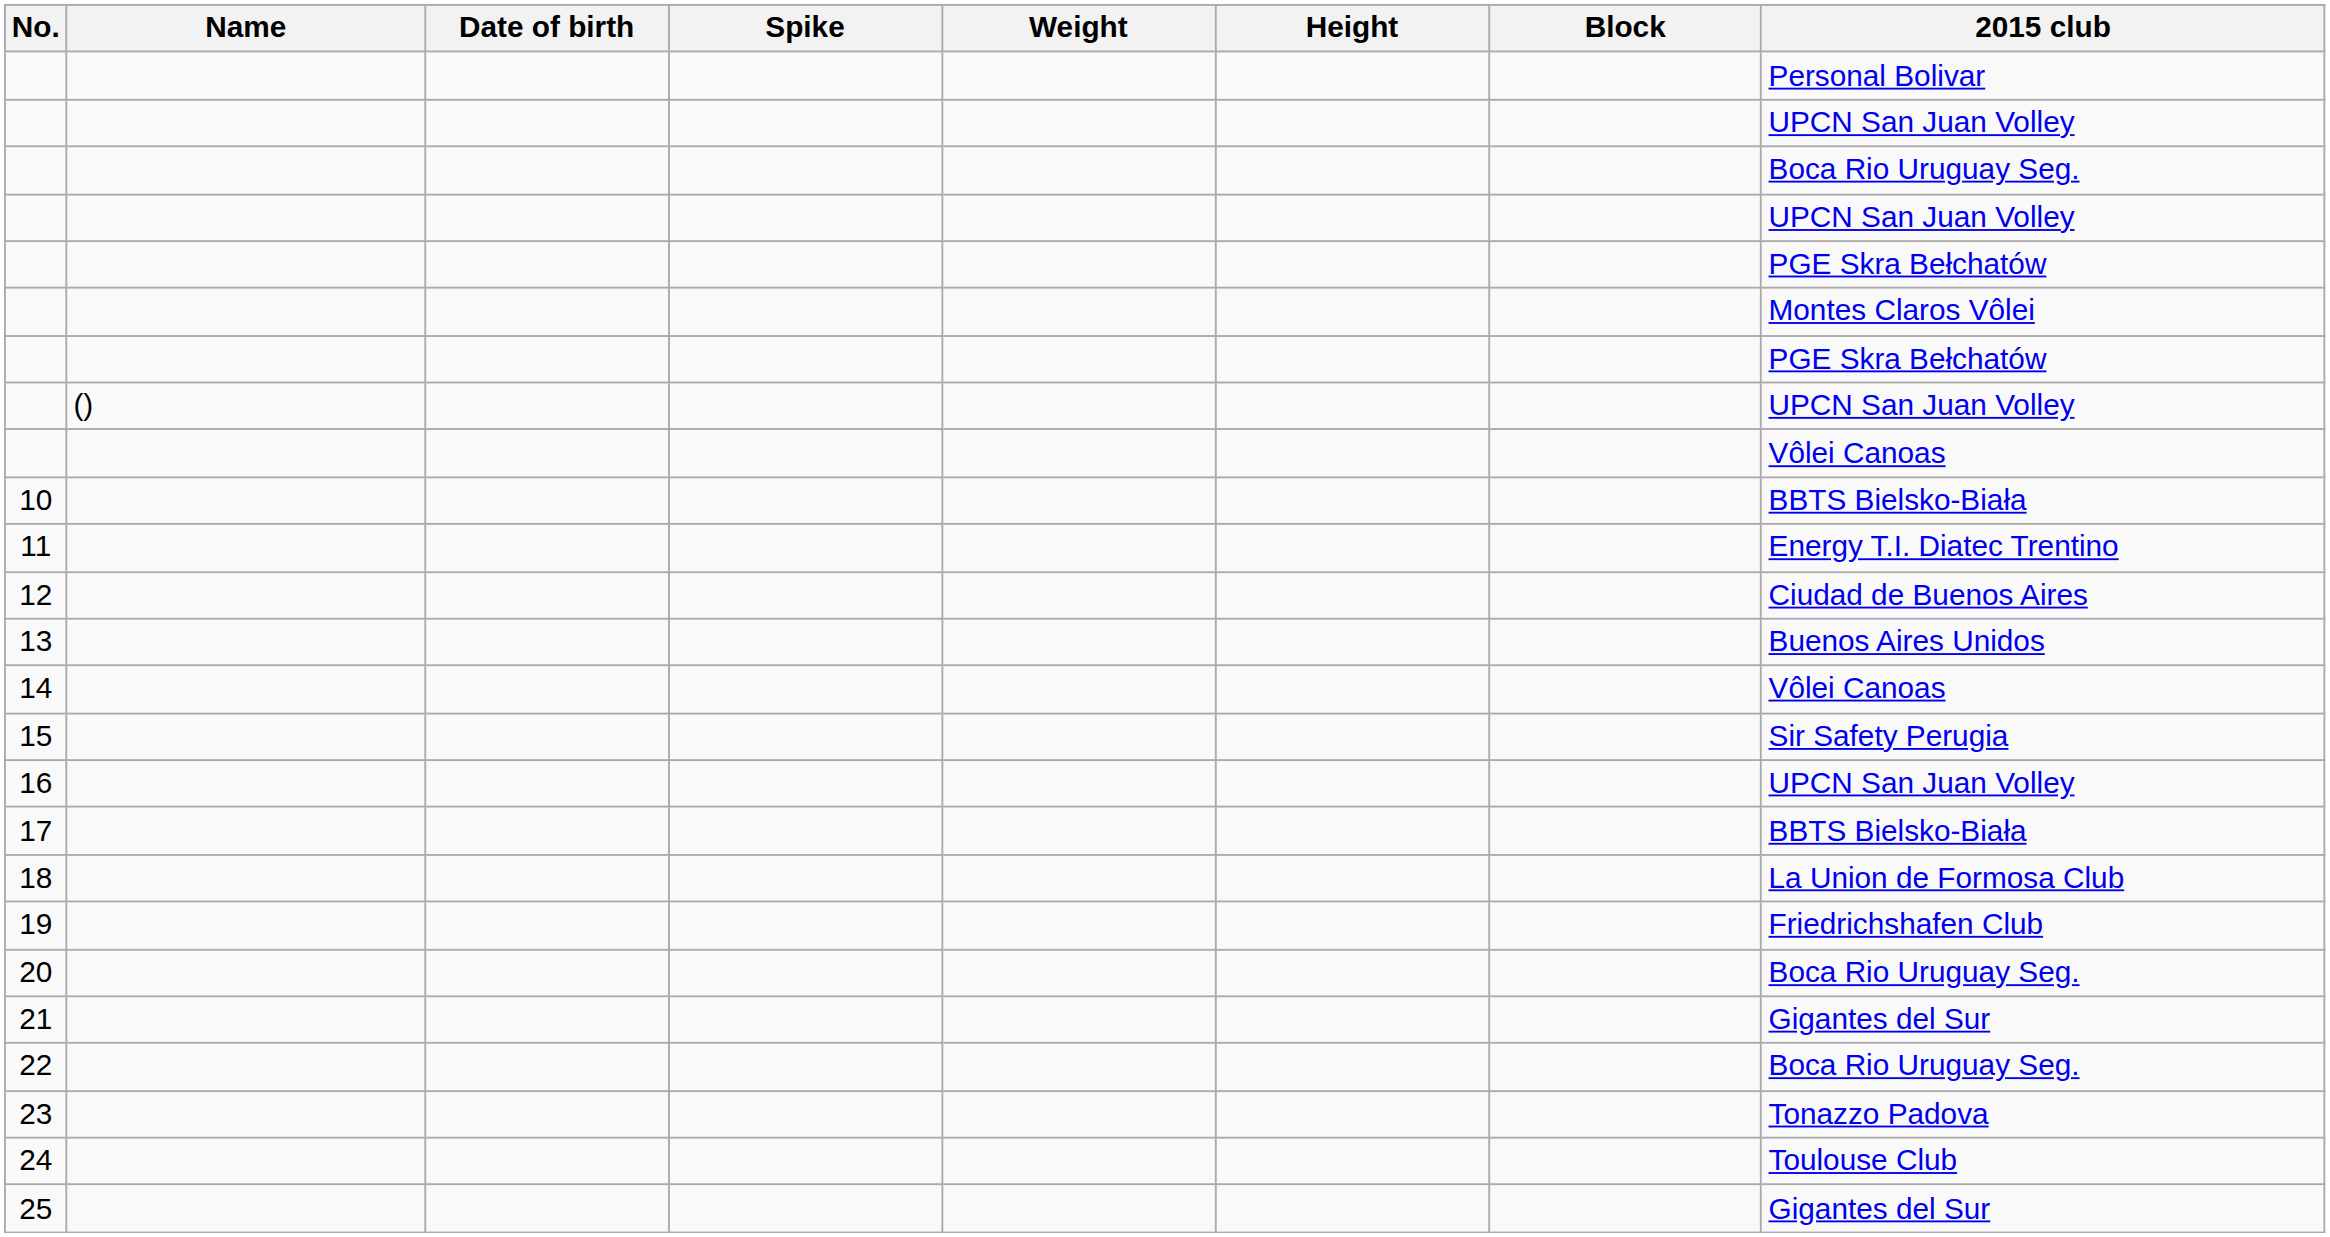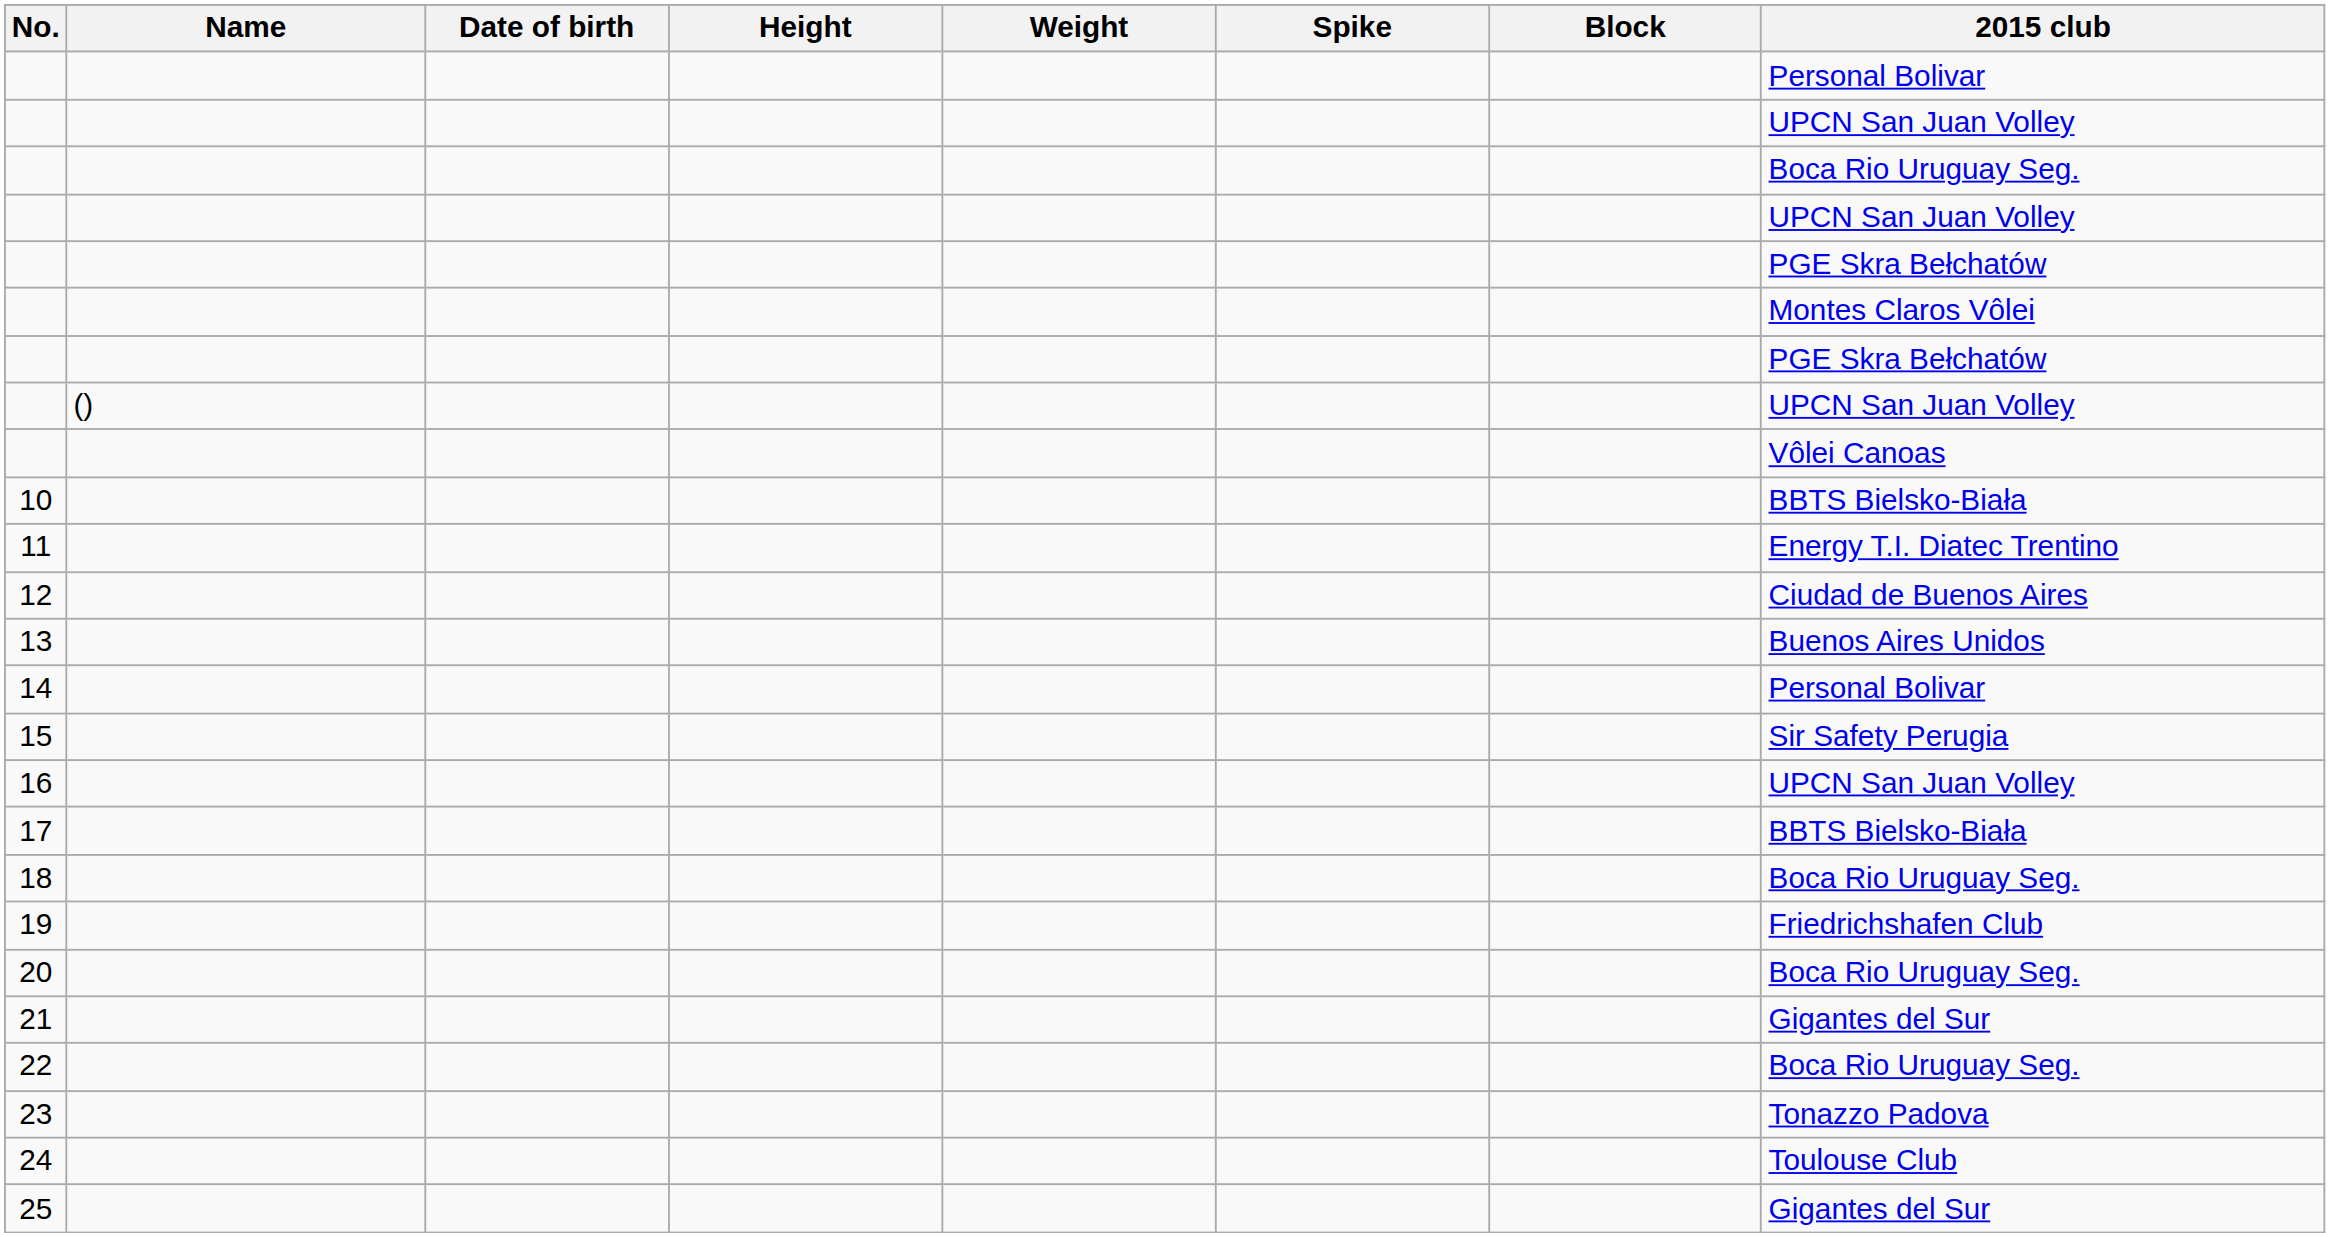 <table class="wikitable sortable" style="font-size:100%; text-align:center;">
 <tr>
 <th>No.</th>
 <th style="width:12em">Name</th>
 <th style="width:8em">Date of birth</th>
+<th style="width:9em">Height</th>
+<th style="width:9em">Weight</th>
 <th style="width:9em">Spike</th>
-<th style="width:9em">Weight</th>
-<th style="width:9em">Height</th>
 <th style="width:9em">Block</th>
 <th style="width:19em">2015 club</th>
 </tr>
 <tr>
 <td></td>
 <td style="text-align:left;"></td>
 <td style="text-align:right;"></td>
 <td></td>
 <td></td>
 <td></td>
 <td></td>
 <td style="text-align:left;"> <a href='#'>Personal Bolivar</a></td>
 </tr>
 <tr>
 <td></td>
 <td align=left></td>
 <td align=right></td>
 <td></td>
 <td></td>
 <td></td>
 <td></td>
 <td align=left> <a href='#'>UPCN San Juan Volley</a></td>
 </tr>
 <tr>
 <td></td>
 <td align=left></td>
 <td align=right></td>
 <td></td>
 <td></td>
 <td></td>
 <td></td>
 <td align=left> <a href='#'>Boca Rio Uruguay Seg.</a></td>
 </tr>
 <tr>
 <td></td>
 <td align=left></td>
 <td align=right></td>
 <td></td>
 <td></td>
 <td></td>
 <td></td>
 <td align=left> <a href='#'>UPCN San Juan Volley</a></td>
 </tr>
 <tr>
 <td></td>
 <td align=left></td>
 <td align=right></td>
 <td></td>
 <td></td>
 <td></td>
 <td></td>
 <td align=left> <a href='#'>PGE Skra Bełchatów</a></td>
 </tr>
 <tr>
 <td></td>
 <td style="text-align:left;"></td>
 <td style="text-align:right;"></td>
 <td></td>
 <td></td>
 <td></td>
 <td></td>
 <td style="text-align:left;"> <a href='#'>Montes Claros Vôlei</a></td>
 </tr>
 <tr>
 <td></td>
 <td align=left></td>
 <td align=right></td>
 <td></td>
 <td></td>
 <td></td>
 <td></td>
 <td align=left> <a href='#'>PGE Skra Bełchatów</a></td>
 </tr>
 <tr>
 <td></td>
 <td align=left> ()</td>
 <td align=right></td>
 <td></td>
 <td></td>
 <td></td>
 <td></td>
 <td align=left> <a href='#'>UPCN San Juan Volley</a></td>
 </tr>
 <tr>
 <td></td>
 <td align=left></td>
 <td align=right></td>
 <td></td>
 <td></td>
 <td></td>
 <td></td>
 <td align=left> <a href='#'>Vôlei Canoas</a></td>
 </tr>
 <tr>
 <td>10</td>
 <td align=left></td>
 <td align=right></td>
 <td></td>
 <td></td>
 <td></td>
 <td></td>
 <td align=left> <a href='#'>BBTS Bielsko-Biała</a></td>
 </tr>
 <tr>
 <td>11</td>
 <td align=left></td>
 <td align=right></td>
 <td></td>
 <td></td>
 <td></td>
 <td></td>
 <td align=left> <a href='#'>Energy T.I. Diatec Trentino</a></td>
 </tr>
 <tr>
 <td>12</td>
 <td align=left></td>
 <td align=right></td>
 <td></td>
 <td></td>
 <td></td>
 <td></td>
 <td align=left> <a href='#'>Ciudad de Buenos Aires</a></td>
 </tr>
 <tr>
 <td>13</td>
 <td align=left></td>
 <td align=right></td>
 <td></td>
 <td></td>
 <td></td>
 <td></td>
 <td align=left> <a href='#'>Buenos Aires Unidos</a></td>
 </tr>
 <tr>
 <td>14</td>
 <td align=left></td>
 <td align=right></td>
 <td></td>
 <td></td>
 <td></td>
 <td></td>
-<td align=left> <a href='#'>Vôlei Canoas</a></td>
+<td align=left> <a href='#'>Personal Bolivar</a></td>
 </tr>
 <tr>
 <td>15</td>
 <td align=left></td>
 <td align=right></td>
 <td></td>
 <td></td>
 <td></td>
 <td></td>
 <td align=left> <a href='#'>Sir Safety Perugia</a></td>
 </tr>
 <tr>
 <td>16</td>
 <td align=left></td>
 <td align=right></td>
 <td></td>
 <td></td>
 <td></td>
 <td></td>
 <td align=left> <a href='#'>UPCN San Juan Volley</a></td>
 </tr>
 <tr>
 <td>17</td>
 <td align=left></td>
 <td align=right></td>
 <td></td>
 <td></td>
 <td></td>
 <td></td>
 <td align=left> <a href='#'>BBTS Bielsko-Biała</a></td>
 </tr>
 <tr>
 <td>18</td>
 <td align=left></td>
 <td align=right></td>
 <td></td>
 <td></td>
 <td></td>
 <td></td>
-<td align=left> <a href='#'>La Union de Formosa Club</a></td>
+<td align=left> <a href='#'>Boca Rio Uruguay Seg.</a></td>
 </tr>
 <tr>
 <td>19</td>
 <td align=left></td>
 <td align=right></td>
 <td></td>
 <td></td>
 <td></td>
 <td></td>
 <td align=left> <a href='#'>Friedrichshafen Club</a></td>
 </tr>
 <tr>
 <td>20</td>
 <td align=left></td>
 <td align=right></td>
 <td></td>
 <td></td>
 <td></td>
 <td></td>
 <td align=left> <a href='#'>Boca Rio Uruguay Seg.</a></td>
 </tr>
 <tr>
 <td>21</td>
 <td align=left></td>
 <td align=right></td>
 <td></td>
 <td></td>
 <td></td>
 <td></td>
 <td align=left> <a href='#'>Gigantes del Sur</a></td>
 </tr>
 <tr>
 <td>22</td>
 <td align=left></td>
 <td align=right></td>
 <td></td>
 <td></td>
 <td></td>
 <td></td>
 <td align=left> <a href='#'>Boca Rio Uruguay Seg.</a></td>
 </tr>
 <tr>
 <td>23</td>
 <td align=left></td>
 <td align=right></td>
 <td></td>
 <td></td>
 <td></td>
 <td></td>
 <td align=left> <a href='#'>Tonazzo Padova</a></td>
 </tr>
 <tr>
 <td>24</td>
 <td align=left></td>
 <td align=right></td>
 <td></td>
 <td></td>
 <td></td>
 <td></td>
 <td align=left> <a href='#'>Toulouse Club</a></td>
 </tr>
 <tr>
 <td>25</td>
 <td align=left></td>
 <td align=right></td>
 <td></td>
 <td></td>
 <td></td>
 <td></td>
 <td align=left> <a href='#'>Gigantes del Sur</a></td>
 </tr>
 </table>
